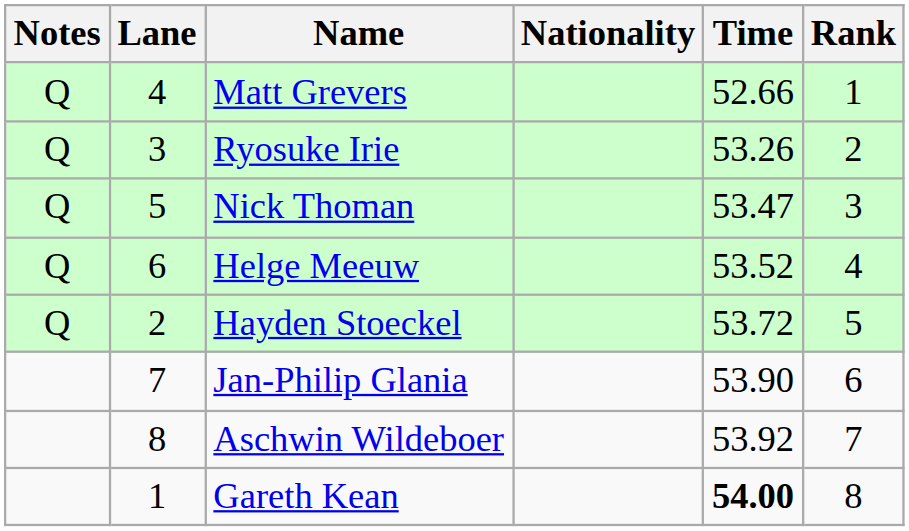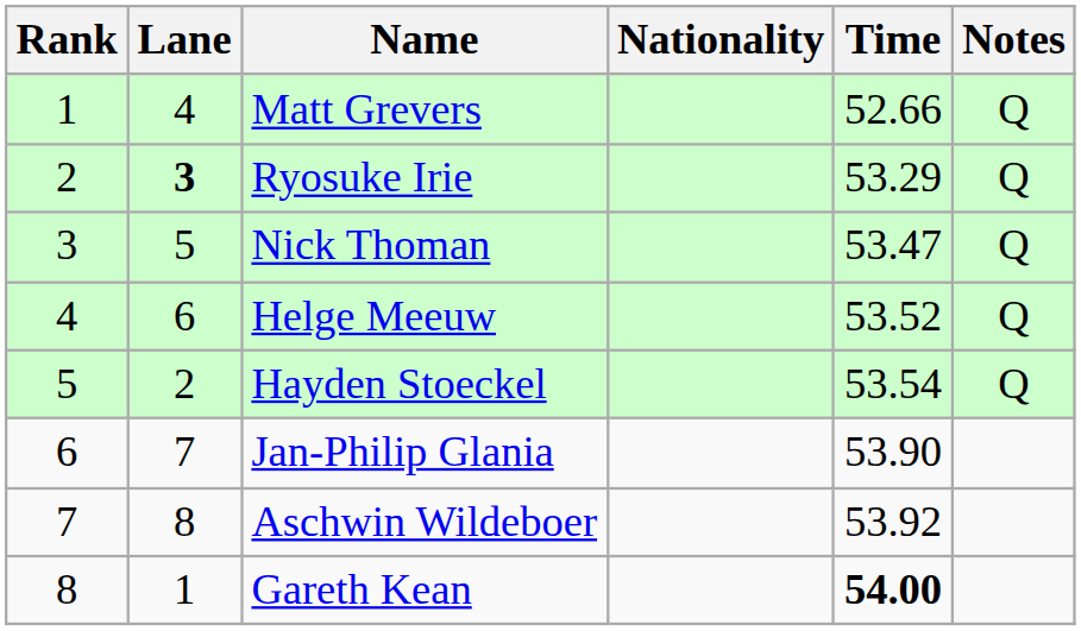 <table class="wikitable sortable" style="text-align:center">
 <tr>
-<th>Notes</th>
+<th>Rank</th>
 <th>Lane</th>
 <th>Name</th>
 <th>Nationality</th>
 <th>Time</th>
-<th>Rank</th>
+<th>Notes</th>
 </tr>
 <tr bgcolor=ccffcc>
-<td>Q</td>
+<td>1</td>
 <td>4</td>
 <td align=left><a href='#'>Matt Grevers</a></td>
 <td align=left></td>
 <td>52.66</td>
-<td>1</td>
+<td>Q</td>
 </tr>
 <tr bgcolor=ccffcc>
-<td>Q</td>
-<td>3</td>
+<td>2</td>
+<td><strong>3</strong></td>
 <td align=left><a href='#'>Ryosuke Irie</a></td>
 <td align=left></td>
-<td>53.26</td>
-<td>2</td>
+<td>53.29</td>
+<td>Q</td>
 </tr>
 <tr bgcolor=ccffcc>
-<td>Q</td>
+<td>3</td>
 <td>5</td>
 <td align=left><a href='#'>Nick Thoman</a></td>
 <td align=left></td>
 <td>53.47</td>
-<td>3</td>
+<td>Q</td>
 </tr>
 <tr bgcolor=ccffcc>
-<td>Q</td>
+<td>4</td>
 <td>6</td>
 <td align=left><a href='#'>Helge Meeuw</a></td>
 <td align=left></td>
 <td>53.52</td>
-<td>4</td>
+<td>Q</td>
 </tr>
 <tr bgcolor=ccffcc>
-<td>Q</td>
+<td>5</td>
 <td>2</td>
 <td align=left><a href='#'>Hayden Stoeckel</a></td>
 <td align=left></td>
-<td>53.72</td>
-<td>5</td>
+<td>53.54</td>
+<td>Q</td>
 </tr>
 <tr>
-<td></td>
+<td>6</td>
 <td>7</td>
 <td align=left><a href='#'>Jan-Philip Glania</a></td>
 <td align=left></td>
 <td>53.90</td>
-<td>6</td>
+<td></td>
 </tr>
 <tr>
-<td></td>
+<td>7</td>
 <td>8</td>
 <td align=left><a href='#'>Aschwin Wildeboer</a></td>
 <td align=left></td>
 <td>53.92</td>
-<td>7</td>
+<td></td>
 </tr>
 <tr>
-<td></td>
+<td>8</td>
 <td>1</td>
 <td align=left><a href='#'>Gareth Kean</a></td>
 <td align=left></td>
 <td><strong>54.00</strong></td>
-<td>8</td>
+<td></td>
 </tr>
 </table>
